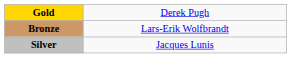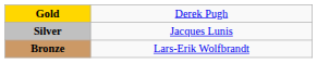 <table class="wikitable" style="text-align:center; " width="35%">
 <tr>
 <td bgcolor="gold"><strong>Gold</strong></td>
 <td><a href='#'>Derek Pugh</a><br>  <small><em></em></small></td>
 </tr>
 <tr>
+<td bgcolor="silver"><strong>Silver</strong></td>
+<td><a href='#'>Jacques Lunis</a><br>  <small><em></em></small></td>
+</tr>
+<tr>
 <td bgcolor="CC9966"><strong>Bronze</strong></td>
 <td><a href='#'>Lars-Erik Wolfbrandt</a><br>  <small><em></em></small></td>
 </tr>
-<tr>
-<td bgcolor="silver"><strong>Silver</strong></td>
-<td><a href='#'>Jacques Lunis</a><br>  <small><em></em></small></td>
-</tr>
 </table>
